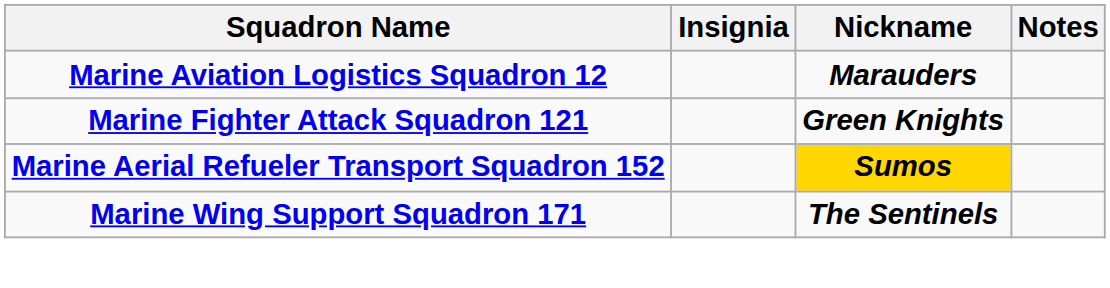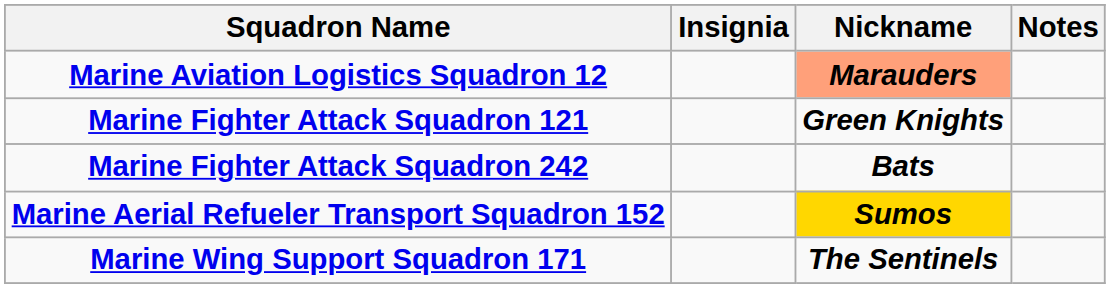 <table class="wikitable sortable" style="text-align:center">
 <tr>
 <th>Squadron Name</th>
 <th>Insignia</th>
 <th>Nickname</th>
 <th>Notes</th>
 </tr>
 <tr>
 <td><strong><a href='#'>Marine Aviation Logistics Squadron 12</a></strong></td>
 <td></td>
-<td><strong><em>Marauders</em></strong></td>
+<td style="background: lightsalmon;"><strong><em>Marauders</em></strong></td>
 <td></td>
 </tr>
 <tr>
 <td><strong><a href='#'>Marine Fighter Attack Squadron 121</a></strong></td>
 <td></td>
 <td><strong><em>Green Knights</em></strong></td>
+<td></td>
+</tr>
+<tr>
+<td><strong><a href='#'>Marine Fighter Attack Squadron 242</a></strong></td>
+<td></td>
+<td><strong><em>Bats</em></strong></td>
 <td></td>
 </tr>
 <tr>
 <td><strong><a href='#'>Marine Aerial Refueler Transport Squadron 152</a></strong></td>
 <td></td>
 <td style="background: gold;"><strong><em>Sumos</em></strong></td>
 <td></td>
 </tr>
 <tr>
 <td><strong><a href='#'>Marine Wing Support Squadron 171</a></strong></td>
 <td></td>
 <td><strong><em>The Sentinels</em></strong></td>
 <td></td>
 </tr>
 </table>
